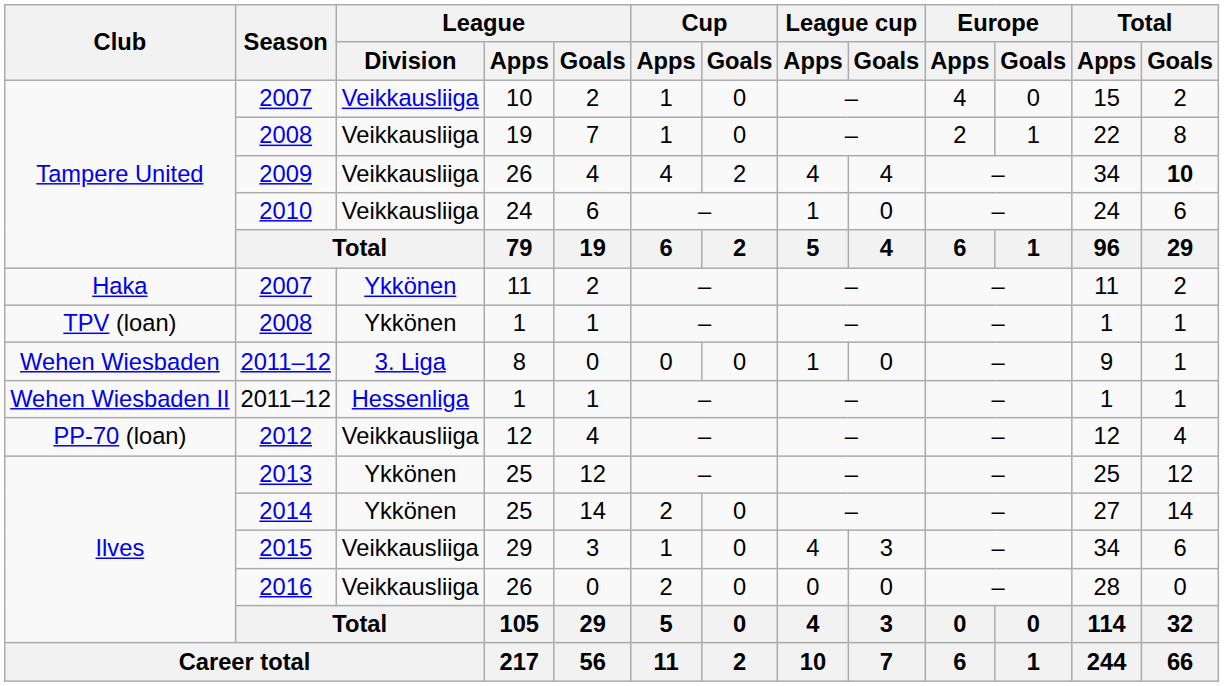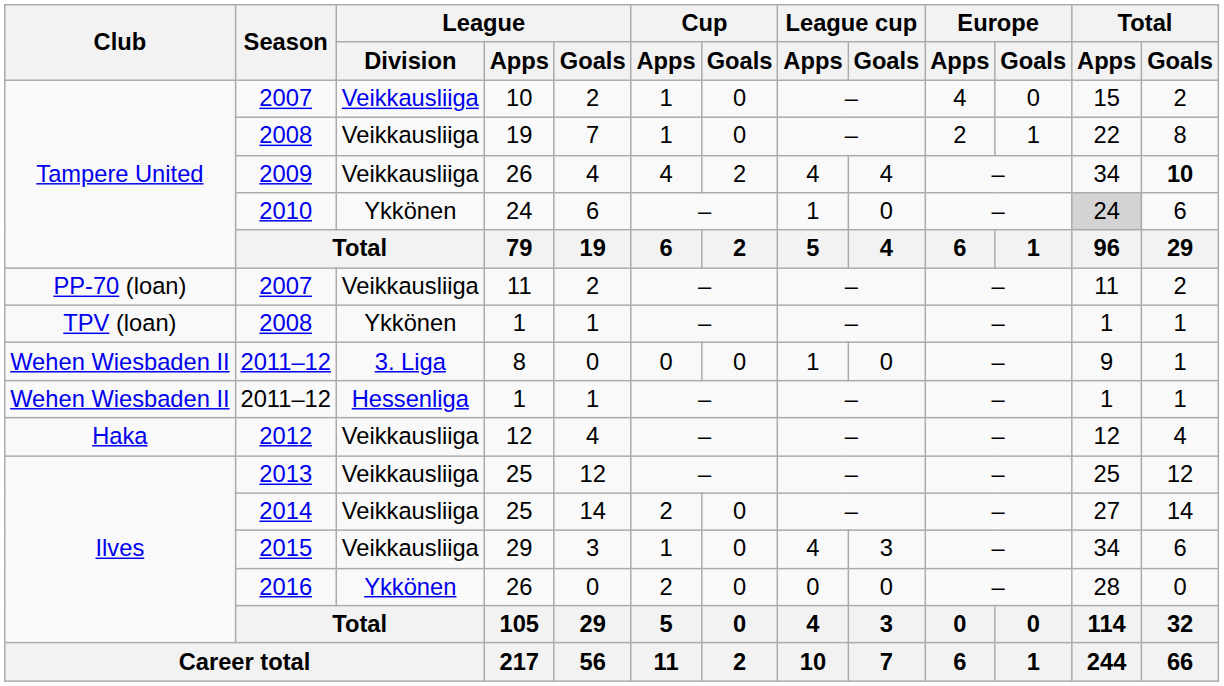 <table class="wikitable" style="text-align:center">
 <tr>
 <th rowspan="2">Club</th>
 <th rowspan="2">Season</th>
 <th colspan="3">League</th>
 <th colspan="2">Cup</th>
 <th colspan="2">League cup</th>
 <th colspan="2">Europe</th>
 <th colspan="2">Total</th>
 </tr>
 <tr>
 <th>Division</th>
 <th>Apps</th>
 <th>Goals</th>
 <th>Apps</th>
 <th>Goals</th>
 <th>Apps</th>
 <th>Goals</th>
 <th>Apps</th>
 <th>Goals</th>
 <th>Apps</th>
 <th>Goals</th>
 </tr>
 <tr>
 <td rowspan="5"><a href='#'>Tampere United</a></td>
 <td><a href='#'>2007</a></td>
 <td><a href='#'>Veikkausliiga</a></td>
 <td>10</td>
 <td>2</td>
 <td>1</td>
 <td>0</td>
 <td colspan=2>–</td>
 <td>4</td>
 <td>0</td>
 <td>15</td>
 <td>2</td>
 </tr>
 <tr>
 <td><a href='#'>2008</a></td>
 <td>Veikkausliiga</td>
 <td>19</td>
 <td>7</td>
 <td>1</td>
 <td>0</td>
 <td colspan=2>–</td>
 <td>2</td>
 <td>1</td>
 <td>22</td>
 <td>8</td>
 </tr>
 <tr>
 <td><a href='#'>2009</a></td>
 <td>Veikkausliiga</td>
 <td>26</td>
 <td>4</td>
 <td>4</td>
 <td>2</td>
 <td>4</td>
 <td>4</td>
 <td colspan=2>–</td>
 <td>34</td>
 <td><strong>10</strong></td>
 </tr>
 <tr>
 <td><a href='#'>2010</a></td>
-<td>Veikkausliiga</td>
+<td>Ykkönen</td>
 <td>24</td>
 <td>6</td>
 <td colspan=2>–</td>
 <td>1</td>
 <td>0</td>
 <td colspan=2>–</td>
-<td>24</td>
+<td style="background: lightgrey;">24</td>
 <td>6</td>
 </tr>
 <tr>
 <th colspan=2>Total</th>
 <th>79</th>
 <th>19</th>
 <th>6</th>
 <th>2</th>
 <th>5</th>
 <th>4</th>
 <th>6</th>
 <th>1</th>
 <th>96</th>
 <th>29</th>
 </tr>
 <tr>
-<td><a href='#'>Haka</a></td>
+<td><a href='#'>PP-70</a> (loan)</td>
 <td><a href='#'>2007</a></td>
-<td><a href='#'>Ykkönen</a></td>
+<td>Veikkausliiga</td>
 <td>11</td>
 <td>2</td>
 <td colspan=2>–</td>
 <td colspan=2>–</td>
 <td colspan=2>–</td>
 <td>11</td>
 <td>2</td>
 </tr>
 <tr>
 <td><a href='#'>TPV</a> (loan)</td>
 <td><a href='#'>2008</a></td>
 <td>Ykkönen</td>
 <td>1</td>
 <td>1</td>
 <td colspan=2>–</td>
 <td colspan=2>–</td>
 <td colspan=2>–</td>
 <td>1</td>
 <td>1</td>
 </tr>
 <tr>
-<td><a href='#'>Wehen Wiesbaden</a></td>
+<td><a href='#'>Wehen Wiesbaden II</a></td>
 <td><a href='#'>2011–12</a></td>
 <td><a href='#'>3. Liga</a></td>
 <td>8</td>
 <td>0</td>
 <td>0</td>
 <td>0</td>
 <td>1</td>
 <td>0</td>
 <td colspan=2>–</td>
 <td>9</td>
 <td>1</td>
 </tr>
 <tr>
 <td><a href='#'>Wehen Wiesbaden II</a></td>
 <td>2011–12</td>
 <td><a href='#'>Hessenliga</a></td>
 <td>1</td>
 <td>1</td>
 <td colspan=2>–</td>
 <td colspan=2>–</td>
 <td colspan=2>–</td>
 <td>1</td>
 <td>1</td>
 </tr>
 <tr>
-<td><a href='#'>PP-70</a> (loan)</td>
+<td><a href='#'>Haka</a></td>
 <td><a href='#'>2012</a></td>
 <td>Veikkausliiga</td>
 <td>12</td>
 <td>4</td>
 <td colspan=2>–</td>
 <td colspan=2>–</td>
 <td colspan=2>–</td>
 <td>12</td>
 <td>4</td>
 </tr>
 <tr>
 <td rowspan=5><a href='#'>Ilves</a></td>
 <td><a href='#'>2013</a></td>
-<td>Ykkönen</td>
+<td>Veikkausliiga</td>
 <td>25</td>
 <td>12</td>
 <td colspan=2>–</td>
 <td colspan=2>–</td>
 <td colspan=2>–</td>
 <td>25</td>
 <td>12</td>
 </tr>
 <tr>
 <td><a href='#'>2014</a></td>
-<td>Ykkönen</td>
+<td>Veikkausliiga</td>
 <td>25</td>
 <td>14</td>
 <td>2</td>
 <td>0</td>
 <td colspan=2>–</td>
 <td colspan=2>–</td>
 <td>27</td>
 <td>14</td>
 </tr>
 <tr>
 <td><a href='#'>2015</a></td>
 <td>Veikkausliiga</td>
 <td>29</td>
 <td>3</td>
 <td>1</td>
 <td>0</td>
 <td>4</td>
 <td>3</td>
 <td colspan=2>–</td>
 <td>34</td>
 <td>6</td>
 </tr>
 <tr>
 <td><a href='#'>2016</a></td>
-<td>Veikkausliiga</td>
+<td><a href='#'>Ykkönen</a></td>
 <td>26</td>
 <td>0</td>
 <td>2</td>
 <td>0</td>
 <td>0</td>
 <td>0</td>
 <td colspan=2>–</td>
 <td>28</td>
 <td>0</td>
 </tr>
 <tr>
 <th colspan=2>Total</th>
 <th>105</th>
 <th>29</th>
 <th>5</th>
 <th>0</th>
 <th>4</th>
 <th>3</th>
 <th>0</th>
 <th>0</th>
 <th>114</th>
 <th>32</th>
 </tr>
 <tr>
 <th colspan="3">Career total</th>
 <th>217</th>
 <th>56</th>
 <th>11</th>
 <th>2</th>
 <th>10</th>
 <th>7</th>
 <th>6</th>
 <th>1</th>
 <th>244</th>
 <th>66</th>
 </tr>
 </table>
